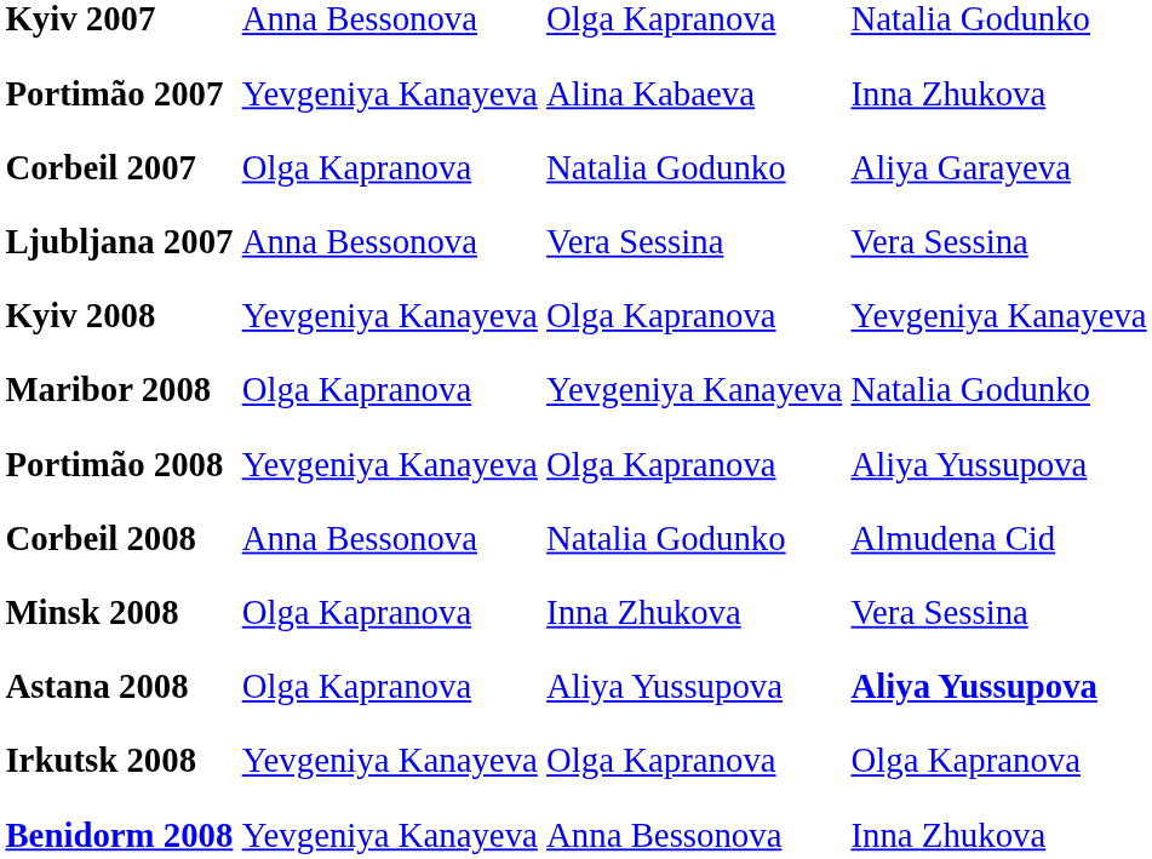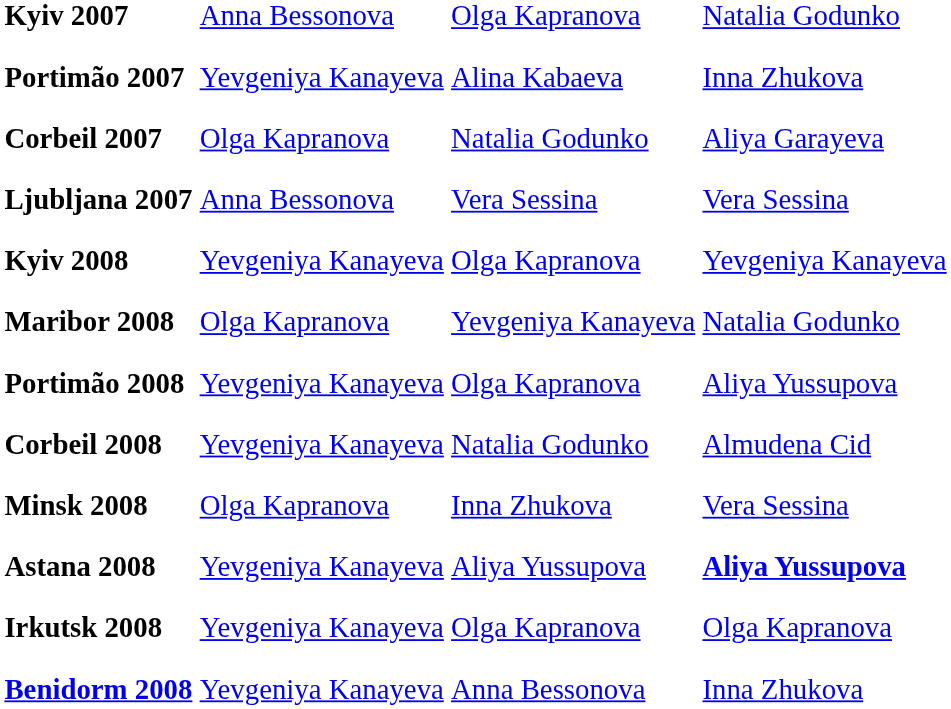 <table>
 <tr>
 <th scope=row style="text-align:left">Kyiv 2007 </th>
 <td style="height:30px;"> <a href='#'>Anna Bessonova</a></td>
 <td style="height:30px;"> <a href='#'>Olga Kapranova</a></td>
 <td style="height:30px;"> <a href='#'>Natalia Godunko</a></td>
 </tr>
 <tr>
 <th scope=row style="text-align:left">Portimão 2007 </th>
 <td style="height:30px;"> <a href='#'>Yevgeniya Kanayeva</a></td>
 <td style="height:30px;"> <a href='#'>Alina Kabaeva</a></td>
 <td style="height:30px;"> <a href='#'>Inna Zhukova</a></td>
 </tr>
 <tr>
 <th scope=row style="text-align:left">Corbeil 2007 </th>
 <td style="height:30px;"> <a href='#'>Olga Kapranova</a></td>
 <td style="height:30px;"> <a href='#'>Natalia Godunko</a></td>
 <td style="height:30px;"> <a href='#'>Aliya Garayeva</a></td>
 </tr>
 <tr>
 <th scope=row style="text-align:left">Ljubljana 2007 </th>
 <td style="height:30px;"> <a href='#'>Anna Bessonova</a></td>
 <td style="height:30px;"> <a href='#'>Vera Sessina</a></td>
 <td style="height:30px;"> <a href='#'>Vera Sessina</a></td>
 </tr>
 <tr>
 <th scope=row style="text-align:left">Kyiv 2008 </th>
 <td style="height:30px;"> <a href='#'>Yevgeniya Kanayeva</a></td>
 <td style="height:30px;"> <a href='#'>Olga Kapranova</a></td>
 <td style="height:30px;"> <a href='#'>Yevgeniya Kanayeva</a></td>
 </tr>
 <tr>
 <th scope=row style="text-align:left">Maribor 2008 </th>
 <td style="height:30px;"> <a href='#'>Olga Kapranova</a></td>
 <td style="height:30px;"> <a href='#'>Yevgeniya Kanayeva</a></td>
 <td style="height:30px;"> <a href='#'>Natalia Godunko</a></td>
 </tr>
 <tr>
 <th scope=row style="text-align:left">Portimão 2008 </th>
 <td style="height:30px;"> <a href='#'>Yevgeniya Kanayeva</a></td>
 <td style="height:30px;"> <a href='#'>Olga Kapranova</a></td>
 <td style="height:30px;"> <a href='#'>Aliya Yussupova</a></td>
 </tr>
 <tr>
 <th scope=row style="text-align:left">Corbeil 2008 </th>
-<td style="height:30px;"> <a href='#'>Anna Bessonova</a></td>
+<td style="height:30px;"> <a href='#'>Yevgeniya Kanayeva</a></td>
 <td style="height:30px;"> <a href='#'>Natalia Godunko</a></td>
 <td style="height:30px;"> <a href='#'>Almudena Cid</a></td>
 </tr>
 <tr>
 <th scope=row style="text-align:left">Minsk 2008 </th>
 <td style="height:30px;"> <a href='#'>Olga Kapranova</a></td>
 <td style="height:30px;"> <a href='#'>Inna Zhukova</a></td>
 <td style="height:30px;"> <a href='#'>Vera Sessina</a></td>
 </tr>
 <tr>
 <th scope=row style="text-align:left">Astana 2008 </th>
-<td style="height:30px;"> <a href='#'>Olga Kapranova</a></td>
+<td style="height:30px;"> <a href='#'>Yevgeniya Kanayeva</a></td>
 <td style="height:30px;"> <a href='#'>Aliya Yussupova</a></td>
 <td style="height:30px;"><strong> <a href='#'>Aliya Yussupova</a></strong></td>
 </tr>
 <tr>
 <th scope=row style="text-align:left">Irkutsk 2008 </th>
 <td style="height:30px;"> <a href='#'>Yevgeniya Kanayeva</a></td>
 <td style="height:30px;"> <a href='#'>Olga Kapranova</a></td>
 <td style="height:30px;"> <a href='#'>Olga Kapranova</a></td>
 </tr>
 <tr>
 <th scope=row style="text-align:left"><a href='#'>Benidorm 2008</a></th>
 <td style="height:30px;"> <a href='#'>Yevgeniya Kanayeva</a></td>
 <td style="height:30px;"> <a href='#'>Anna Bessonova</a></td>
 <td style="height:30px;"> <a href='#'>Inna Zhukova</a></td>
 </tr>
 </table>
